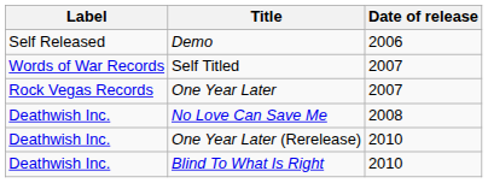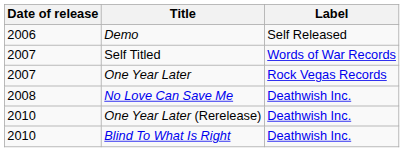 <table class="wikitable">
 <tr>
+<th>Date of release</th>
+<th>Title</th>
 <th>Label</th>
-<th>Title</th>
-<th>Date of release</th>
 </tr>
 <tr>
+<td>2006</td>
+<td><em>Demo</em></td>
 <td>Self Released</td>
-<td><em>Demo</em></td>
-<td>2006</td>
 </tr>
 <tr>
+<td>2007</td>
+<td>Self Titled</td>
 <td><a href='#'>Words of War Records</a></td>
-<td>Self Titled</td>
-<td>2007</td>
 </tr>
 <tr>
+<td>2007</td>
+<td><em>One Year Later</em></td>
 <td><a href='#'>Rock Vegas Records</a></td>
-<td><em>One Year Later</em></td>
-<td>2007</td>
 </tr>
 <tr>
+<td>2008</td>
+<td><em><a href='#'>No Love Can Save Me</a></em></td>
 <td><a href='#'>Deathwish Inc.</a></td>
-<td><em><a href='#'>No Love Can Save Me</a></em></td>
-<td>2008</td>
 </tr>
 <tr>
+<td>2010</td>
+<td><em>One Year Later</em> (Rerelease)</td>
 <td><a href='#'>Deathwish Inc.</a></td>
-<td><em>One Year Later</em> (Rerelease)</td>
-<td>2010</td>
 </tr>
 <tr>
+<td>2010</td>
+<td><em><a href='#'>Blind To What Is Right</a></em></td>
 <td><a href='#'>Deathwish Inc.</a></td>
-<td><em><a href='#'>Blind To What Is Right</a></em></td>
-<td>2010</td>
 </tr>
 </table>
